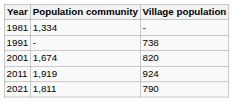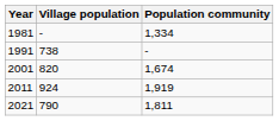 <table class="wikitable">
 <tr>
 <th>Year</th>
+<th>Village population</th>
 <th>Population community</th>
-<th>Village population</th>
 </tr>
 <tr>
 <td>1981</td>
+<td>-</td>
 <td>1,334</td>
+</tr>
+<tr>
+<td>1991</td>
+<td>738</td>
 <td>-</td>
 </tr>
 <tr>
-<td>1991</td>
-<td>-</td>
-<td>738</td>
-</tr>
-<tr>
 <td>2001</td>
+<td>820</td>
 <td>1,674</td>
-<td>820</td>
 </tr>
 <tr>
 <td>2011</td>
+<td>924</td>
 <td>1,919</td>
-<td>924</td>
 </tr>
 <tr>
 <td>2021</td>
+<td>790</td>
 <td>1,811</td>
-<td>790</td>
 </tr>
 </table>
